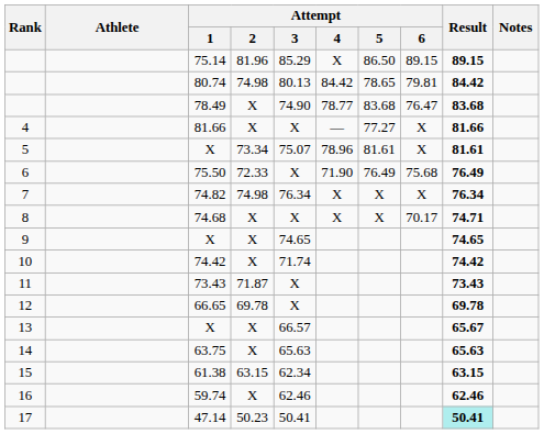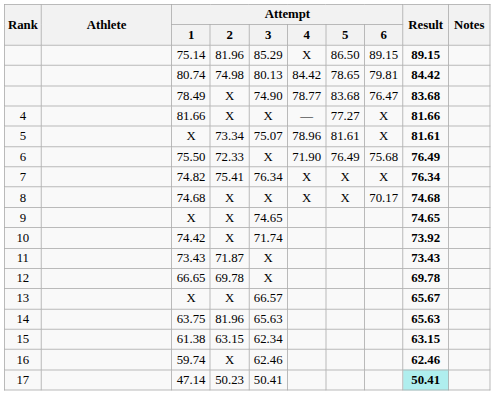 <table class="wikitable" style="text-align:center">
 <tr>
 <th rowspan=2 width=40>Rank</th>
 <th rowspan=2 width=250>Athlete</th>
 <th colspan=6>Attempt</th>
 <th rowspan=2 width=55>Result</th>
 <th rowspan=2 width=50>Notes</th>
 </tr>
 <tr>
 <th width=45>1</th>
 <th width=45>2</th>
 <th width=45>3</th>
 <th width=45>4</th>
 <th width=45>5</th>
 <th width=45>6</th>
 </tr>
 <tr>
 <td></td>
 <td align=left></td>
 <td>75.14</td>
 <td>81.96</td>
 <td>85.29</td>
 <td>X</td>
 <td>86.50</td>
 <td>89.15</td>
 <td><strong>89.15</strong></td>
 <td></td>
 </tr>
 <tr>
 <td></td>
 <td align=left></td>
 <td>80.74</td>
 <td>74.98</td>
 <td>80.13</td>
 <td>84.42</td>
 <td>78.65</td>
 <td>79.81</td>
 <td><strong>84.42</strong></td>
 <td></td>
 </tr>
 <tr>
 <td></td>
 <td align=left></td>
 <td>78.49</td>
 <td>X</td>
 <td>74.90</td>
 <td>78.77</td>
 <td>83.68</td>
 <td>76.47</td>
 <td><strong>83.68</strong></td>
 <td></td>
 </tr>
 <tr>
 <td>4</td>
 <td align=left></td>
 <td>81.66</td>
 <td>X</td>
 <td>X</td>
 <td>—</td>
 <td>77.27</td>
 <td>X</td>
 <td><strong>81.66</strong></td>
 <td></td>
 </tr>
 <tr>
 <td>5</td>
 <td align=left></td>
 <td>X</td>
 <td>73.34</td>
 <td>75.07</td>
 <td>78.96</td>
 <td>81.61</td>
 <td>X</td>
 <td><strong>81.61</strong></td>
 <td></td>
 </tr>
 <tr>
 <td>6</td>
 <td align=left></td>
 <td>75.50</td>
 <td>72.33</td>
 <td>X</td>
 <td>71.90</td>
 <td>76.49</td>
 <td>75.68</td>
 <td><strong>76.49</strong></td>
 <td></td>
 </tr>
 <tr>
 <td>7</td>
 <td align=left></td>
 <td>74.82</td>
-<td>74.98</td>
+<td>75.41</td>
 <td>76.34</td>
 <td>X</td>
 <td>X</td>
 <td>X</td>
 <td><strong>76.34</strong></td>
 <td></td>
 </tr>
 <tr>
 <td>8</td>
 <td align=left></td>
 <td>74.68</td>
 <td>X</td>
 <td>X</td>
 <td>X</td>
 <td>X</td>
 <td>70.17</td>
-<td><strong>74.71</strong></td>
+<td><strong>74.68</strong></td>
 <td></td>
 </tr>
 <tr>
 <td>9</td>
 <td align=left></td>
 <td>X</td>
 <td>X</td>
 <td>74.65</td>
 <td></td>
 <td></td>
 <td></td>
 <td><strong>74.65</strong></td>
 <td></td>
 </tr>
 <tr>
 <td>10</td>
 <td align=left></td>
 <td>74.42</td>
 <td>X</td>
 <td>71.74</td>
 <td></td>
 <td></td>
 <td></td>
-<td><strong>74.42</strong></td>
+<td><strong>73.92</strong></td>
 <td></td>
 </tr>
 <tr>
 <td>11</td>
 <td align=left></td>
 <td>73.43</td>
 <td>71.87</td>
 <td>X</td>
 <td></td>
 <td></td>
 <td></td>
 <td><strong>73.43</strong></td>
 <td></td>
 </tr>
 <tr>
 <td>12</td>
 <td align=left></td>
 <td>66.65</td>
 <td>69.78</td>
 <td>X</td>
 <td></td>
 <td></td>
 <td></td>
 <td><strong>69.78</strong></td>
 <td></td>
 </tr>
 <tr>
 <td>13</td>
 <td align=left></td>
 <td>X</td>
 <td>X</td>
 <td>66.57</td>
 <td></td>
 <td></td>
 <td></td>
 <td><strong>65.67</strong></td>
 <td></td>
 </tr>
 <tr>
 <td>14</td>
 <td align=left></td>
 <td>63.75</td>
-<td>X</td>
+<td>81.96</td>
 <td>65.63</td>
 <td></td>
 <td></td>
 <td></td>
 <td><strong>65.63</strong></td>
 <td></td>
 </tr>
 <tr>
 <td>15</td>
 <td align=left></td>
 <td>61.38</td>
 <td>63.15</td>
 <td>62.34</td>
 <td></td>
 <td></td>
 <td></td>
 <td><strong>63.15</strong></td>
 <td></td>
 </tr>
 <tr>
 <td>16</td>
 <td align=left></td>
 <td>59.74</td>
 <td>X</td>
 <td>62.46</td>
 <td></td>
 <td></td>
 <td></td>
 <td><strong>62.46</strong></td>
 <td></td>
 </tr>
 <tr>
 <td>17</td>
 <td align=left></td>
 <td>47.14</td>
 <td>50.23</td>
 <td>50.41</td>
 <td></td>
 <td></td>
 <td></td>
 <td style="background: paleturquoise;"><strong>50.41</strong></td>
 <td></td>
 </tr>
 </table>
